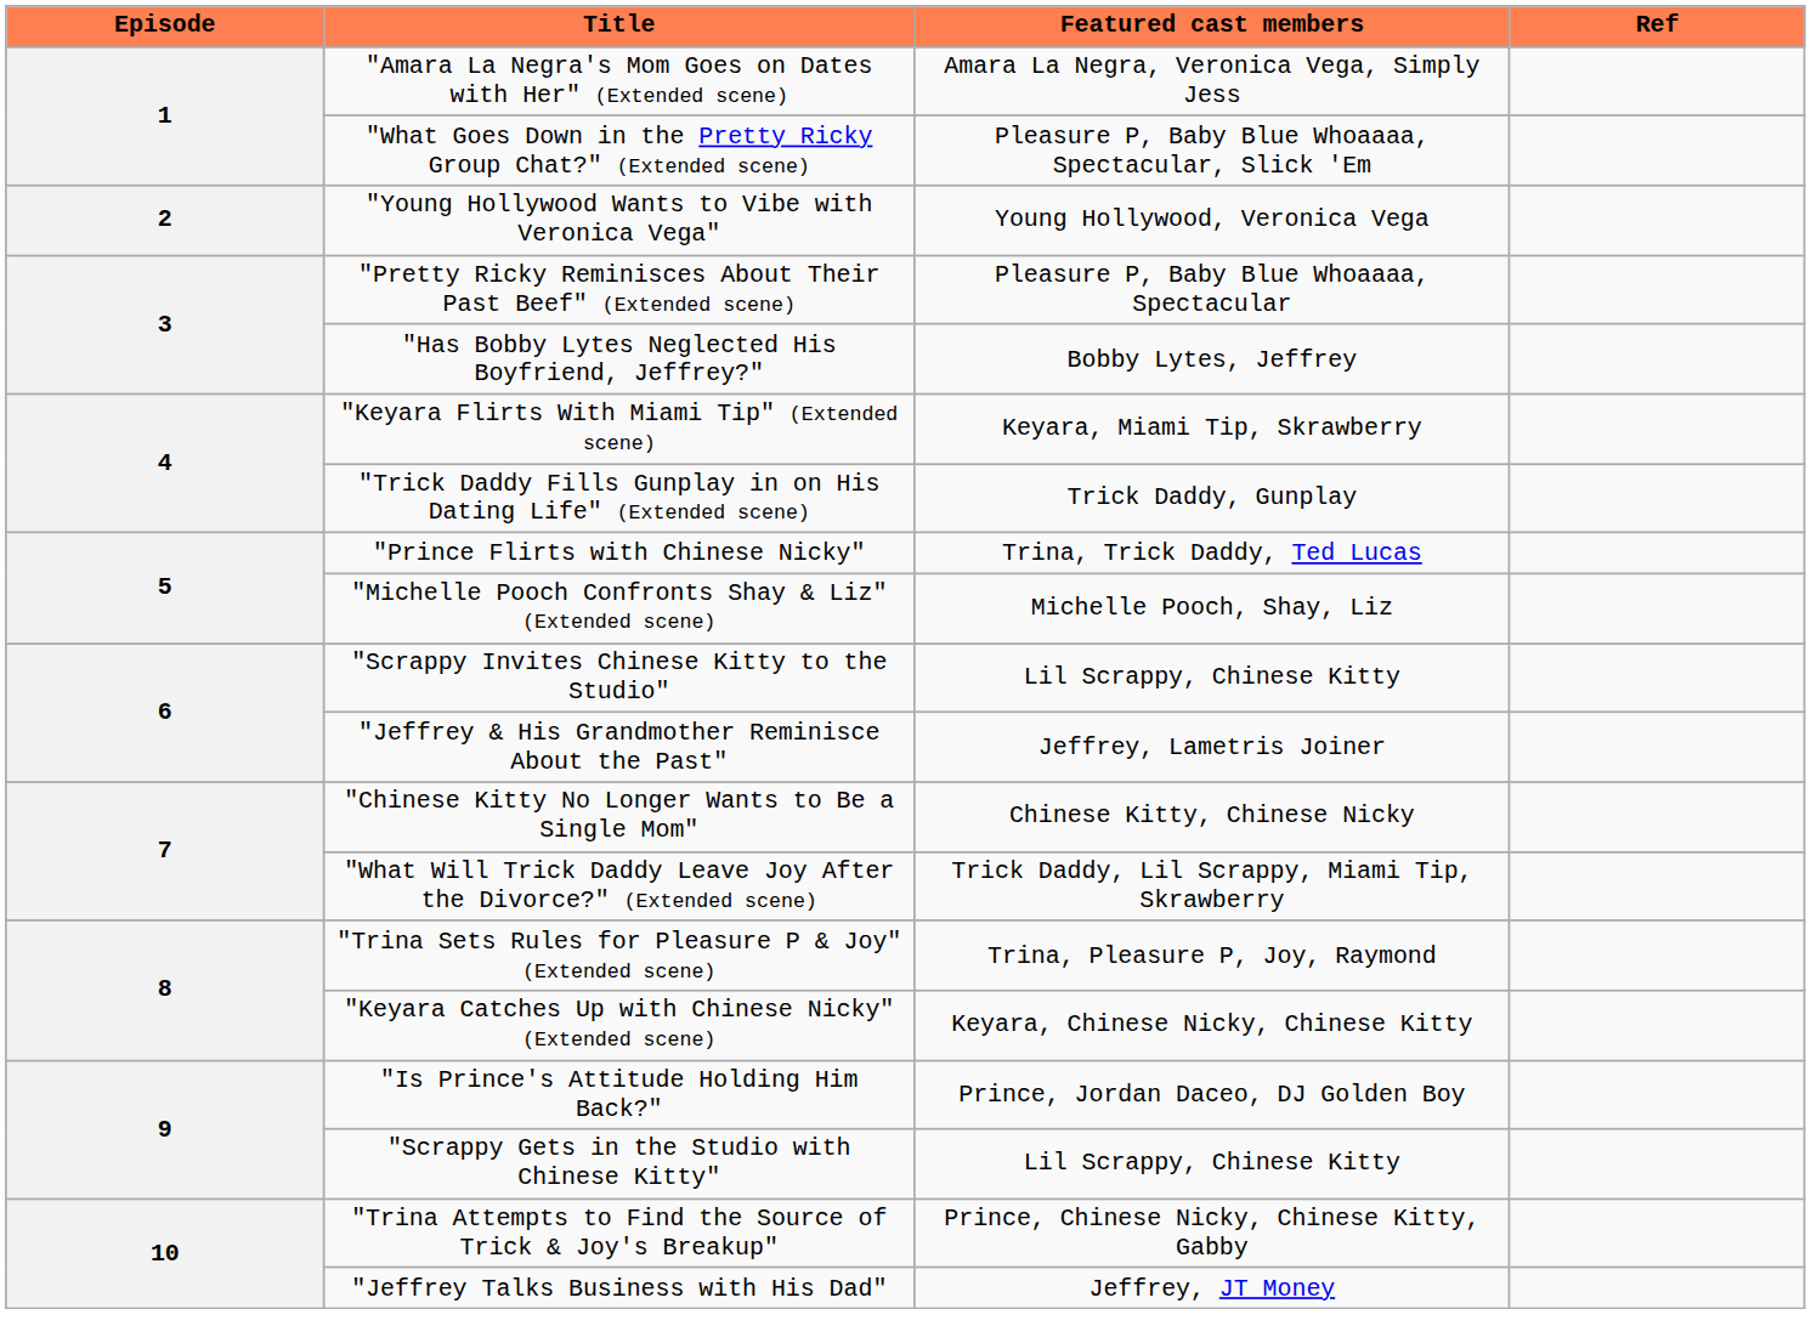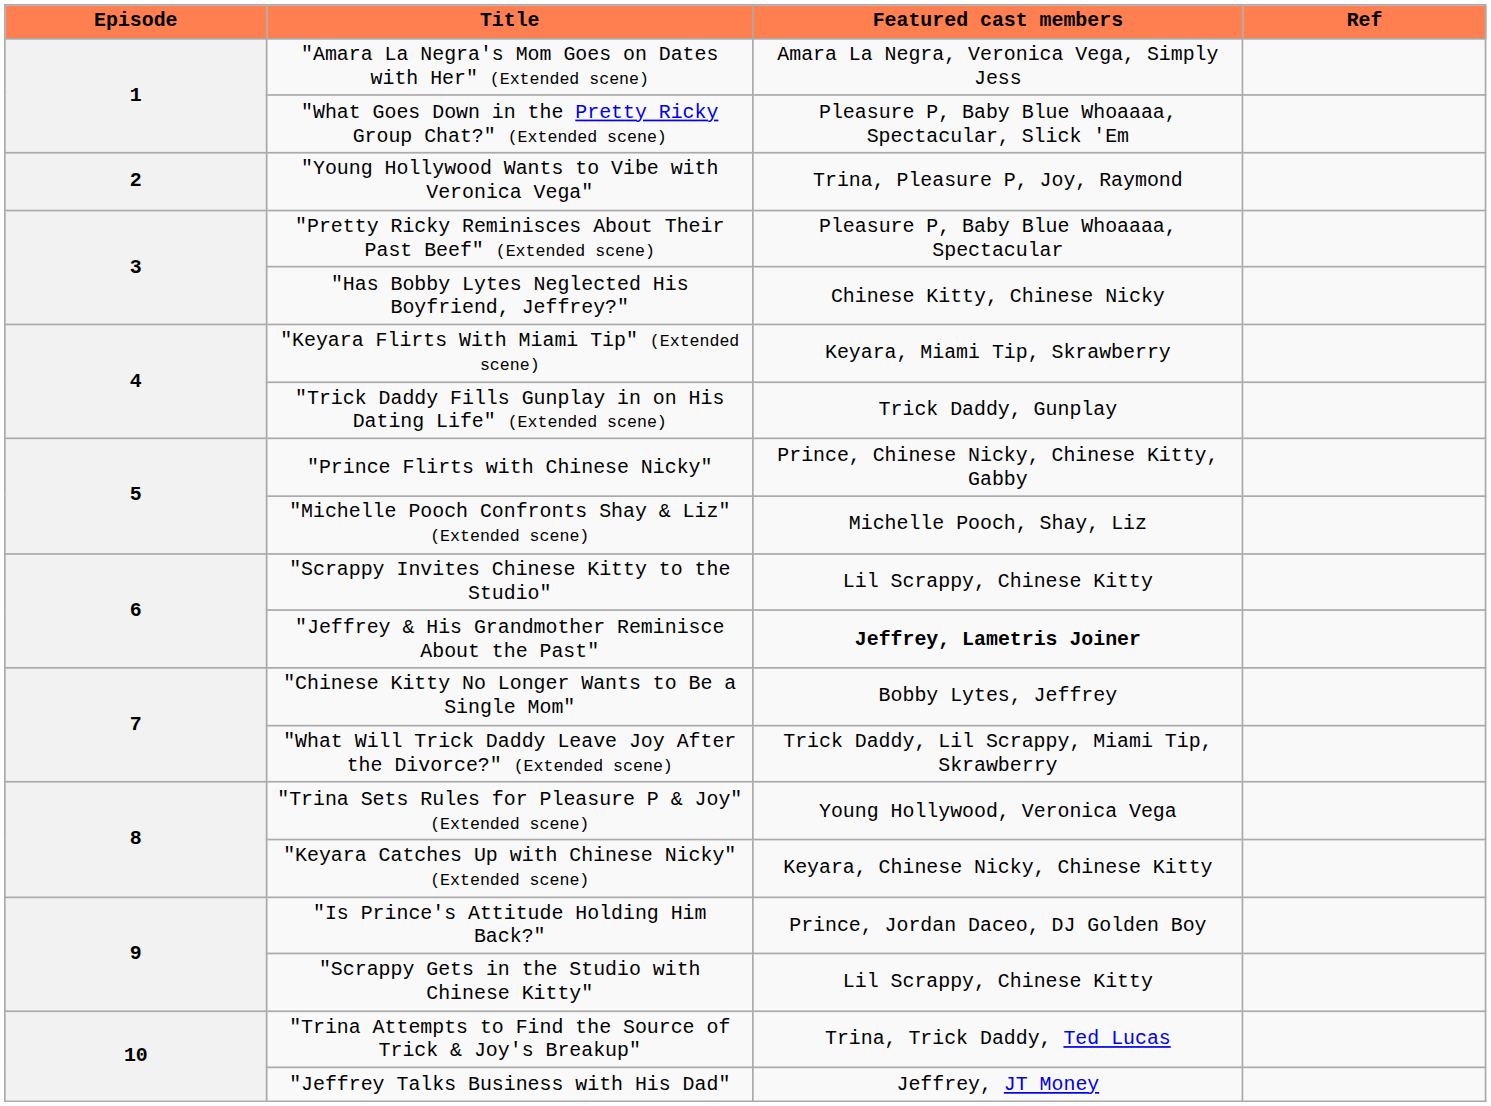 <table class="wikitable sortable" style="font-size:90%; text-align: center">
 <tr>
 <th scope="col"  style="background:coral; color:#000; width:5%;">Episode</th>
 <th scope="col"  style="background:coral; color:#000; width:10%;">Title</th>
 <th scope="col"  style="background:coral; color:#000; width:10%;">Featured cast members</th>
 <th scope="col"  style="background:coral; color:#000; width:5%;">Ref</th>
 </tr>
 <tr>
 <th scope="row" rowspan="2">1</th>
 <td>"Amara La Negra's Mom Goes on Dates with Her" <small>(Extended scene)</small></td>
 <td>Amara La Negra, Veronica Vega, Simply Jess</td>
 <td style="text-align:center;"></td>
 </tr>
 <tr>
 <td>"What Goes Down in the <a href='#'>Pretty Ricky</a> Group Chat?" <small>(Extended scene)</small></td>
 <td>Pleasure P, Baby Blue Whoaaaa, Spectacular, Slick 'Em</td>
 <td style="text-align:center;"></td>
 </tr>
 <tr>
 <th scope="row">2</th>
 <td>"Young Hollywood Wants to Vibe with Veronica Vega"</td>
-<td>Young Hollywood, Veronica Vega</td>
+<td>Trina, Pleasure P, Joy, Raymond</td>
 <td style="text-align:center;"></td>
 </tr>
 <tr>
 <th scope="row" rowspan="2">3</th>
 <td>"Pretty Ricky Reminisces About Their Past Beef" <small>(Extended scene)</small></td>
 <td>Pleasure P, Baby Blue Whoaaaa, Spectacular</td>
 <td style="text-align:center;"></td>
 </tr>
 <tr>
 <td>"Has Bobby Lytes Neglected His Boyfriend, Jeffrey?"</td>
-<td>Bobby Lytes, Jeffrey</td>
+<td>Chinese Kitty, Chinese Nicky</td>
 <td style="text-align:center;"></td>
 </tr>
 <tr>
 <th scope="row" rowspan="2">4</th>
 <td>"Keyara Flirts With Miami Tip" <small>(Extended scene)</small></td>
 <td>Keyara, Miami Tip, Skrawberry</td>
 <td style="text-align:center;"></td>
 </tr>
 <tr>
 <td>"Trick Daddy Fills Gunplay in on His Dating Life" <small>(Extended scene)</small></td>
 <td>Trick Daddy, Gunplay</td>
 <td style="text-align:center;"></td>
 </tr>
 <tr>
 <th scope="row" rowspan="2">5</th>
 <td>"Prince Flirts with Chinese Nicky"</td>
-<td>Trina, Trick Daddy, <a href='#'>Ted Lucas</a></td>
+<td>Prince, Chinese Nicky, Chinese Kitty, Gabby</td>
 <td style="text-align:center;"></td>
 </tr>
 <tr>
 <td>"Michelle Pooch Confronts Shay & Liz" <small>(Extended scene)</small></td>
 <td>Michelle Pooch, Shay, Liz</td>
 <td style="text-align:center;"></td>
 </tr>
 <tr>
 <th scope="row" rowspan="2">6</th>
 <td>"Scrappy Invites Chinese Kitty to the Studio"</td>
 <td>Lil Scrappy, Chinese Kitty</td>
 <td style="text-align:center;"></td>
 </tr>
 <tr>
 <td>"Jeffrey & His Grandmother Reminisce About the Past"</td>
-<td>Jeffrey, Lametris Joiner</td>
+<td><strong>Jeffrey, Lametris Joiner</strong></td>
 <td style="text-align:center;"></td>
 </tr>
 <tr>
 <th scope="row" rowspan="2">7</th>
 <td>"Chinese Kitty No Longer Wants to Be a Single Mom"</td>
-<td>Chinese Kitty, Chinese Nicky</td>
+<td>Bobby Lytes, Jeffrey</td>
 <td style="text-align:center;"></td>
 </tr>
 <tr>
 <td>"What Will Trick Daddy Leave Joy After the Divorce?" <small>(Extended scene)</small></td>
 <td>Trick Daddy, Lil Scrappy, Miami Tip, Skrawberry</td>
 <td style="text-align:center;"></td>
 </tr>
 <tr>
 <th scope="row" rowspan="2">8</th>
 <td>"Trina Sets Rules for Pleasure P & Joy" <small>(Extended scene)</small></td>
-<td>Trina, Pleasure P, Joy, Raymond</td>
+<td>Young Hollywood, Veronica Vega</td>
 <td style="text-align:center;"></td>
 </tr>
 <tr>
 <td>"Keyara Catches Up with Chinese Nicky" <small>(Extended scene)</small></td>
 <td>Keyara, Chinese Nicky, Chinese Kitty</td>
 <td style="text-align:center;"></td>
 </tr>
 <tr>
 <th scope="row" rowspan="2">9</th>
 <td>"Is Prince's Attitude Holding Him Back?"</td>
 <td>Prince, Jordan Daceo, DJ Golden Boy</td>
 <td style="text-align:center;"></td>
 </tr>
 <tr>
 <td>"Scrappy Gets in the Studio with Chinese Kitty"</td>
 <td>Lil Scrappy, Chinese Kitty</td>
 <td style="text-align:center;"></td>
 </tr>
 <tr>
 <th scope="row" rowspan="2">10</th>
 <td>"Trina Attempts to Find the Source of Trick & Joy's Breakup"</td>
-<td>Prince, Chinese Nicky, Chinese Kitty, Gabby</td>
+<td>Trina, Trick Daddy, <a href='#'>Ted Lucas</a></td>
 <td style="text-align:center;"></td>
 </tr>
 <tr>
 <td>"Jeffrey Talks Business with His Dad"</td>
 <td>Jeffrey, <a href='#'>JT Money</a></td>
 <td style="text-align:center;"></td>
 </tr>
 </table>
